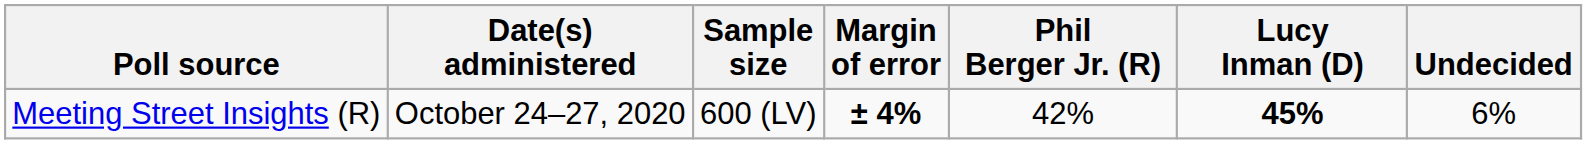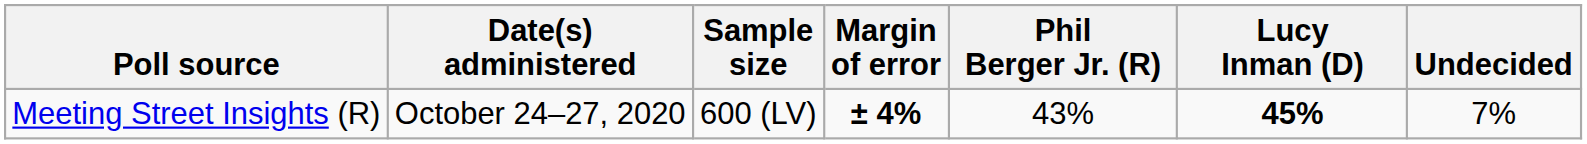 <table class="wikitable" style="font-size:90%;text-align:center;">
 <tr valign=bottom>
 <th>Poll source</th>
 <th>Date(s)<br>administered</th>
 <th>Sample<br>size</th>
 <th>Margin<br>of error</th>
 <th style="width:100px;">Phil<br>Berger Jr. (R)</th>
 <th style="width:100px;">Lucy<br>Inman (D)</th>
 <th>Undecided</th>
 </tr>
 <tr>
 <td style="text-align:left;"><a href='#'>Meeting Street Insights</a> (R)</td>
 <td>October 24–27, 2020</td>
 <td>600 (LV)</td>
 <td><strong>± 4%</strong></td>
-<td>42%</td>
+<td>43%</td>
 <td><strong>45%</strong></td>
-<td>6%</td>
+<td>7%</td>
 </tr>
 </table>
